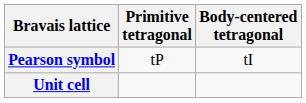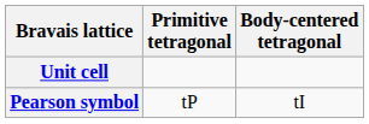 <table class=wikitable>
 <tr>
 <th>Bravais lattice</th>
 <th>Primitive<br>tetragonal</th>
 <th>Body-centered<br>tetragonal</th>
 </tr>
+<tr>
+<th><a href='#'>Unit cell</a></th>
+<td></td>
+<td></td>
+</tr>
 <tr align=center>
 <th><a href='#'>Pearson symbol</a></th>
 <td>tP</td>
 <td>tI</td>
 </tr>
-<tr>
-<th><a href='#'>Unit cell</a></th>
-<td></td>
-<td></td>
-</tr>
 </table>
